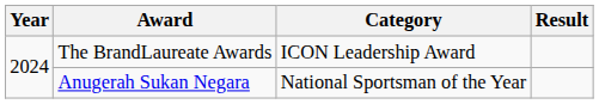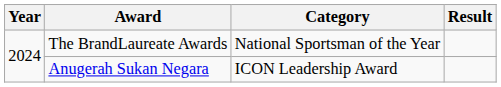 <table class="wikitable">
 <tr>
 <th>Year</th>
 <th>Award</th>
 <th>Category</th>
 <th>Result</th>
 </tr>
 <tr>
 <td rowspan="2">2024</td>
 <td>The BrandLaureate Awards</td>
-<td>ICON Leadership Award</td>
+<td>National Sportsman of the Year</td>
 <td></td>
 </tr>
 <tr>
 <td><a href='#'>Anugerah Sukan Negara</a></td>
-<td>National Sportsman of the Year</td>
+<td>ICON Leadership Award</td>
 <td></td>
 </tr>
 </table>
